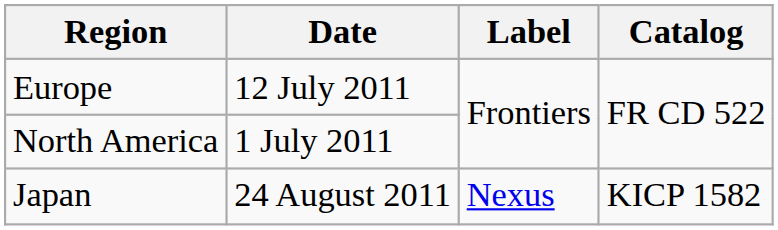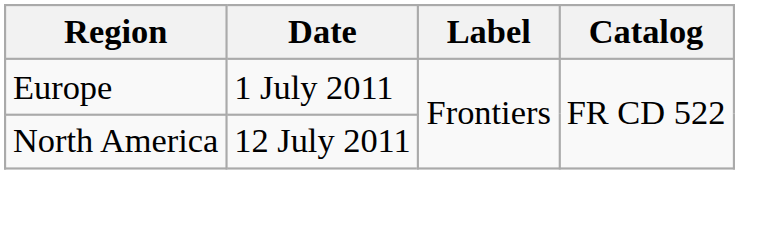 <table class="wikitable plainrowheaders">
 <tr>
 <th scope="col">Region</th>
 <th scope="col">Date</th>
 <th scope="col">Label</th>
 <th scope="col">Catalog</th>
 </tr>
 <tr>
 <td>Europe</td>
-<td>12 July 2011</td>
+<td>1 July 2011</td>
 <td rowspan="2">Frontiers</td>
 <td rowspan="2">FR CD 522</td>
 </tr>
 <tr>
 <td>North America</td>
-<td>1 July 2011</td>
-</tr>
-<tr>
-<td>Japan</td>
-<td>24 August 2011</td>
-<td><a href='#'>Nexus</a></td>
-<td>KICP 1582</td>
+<td>12 July 2011</td>
 </tr>
 </table>
